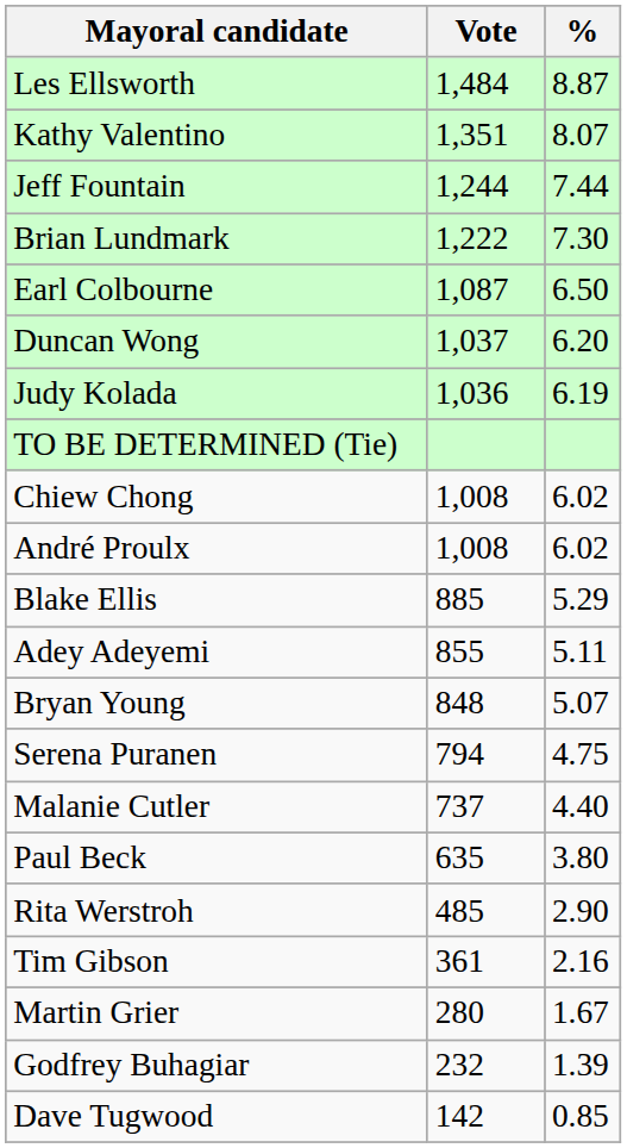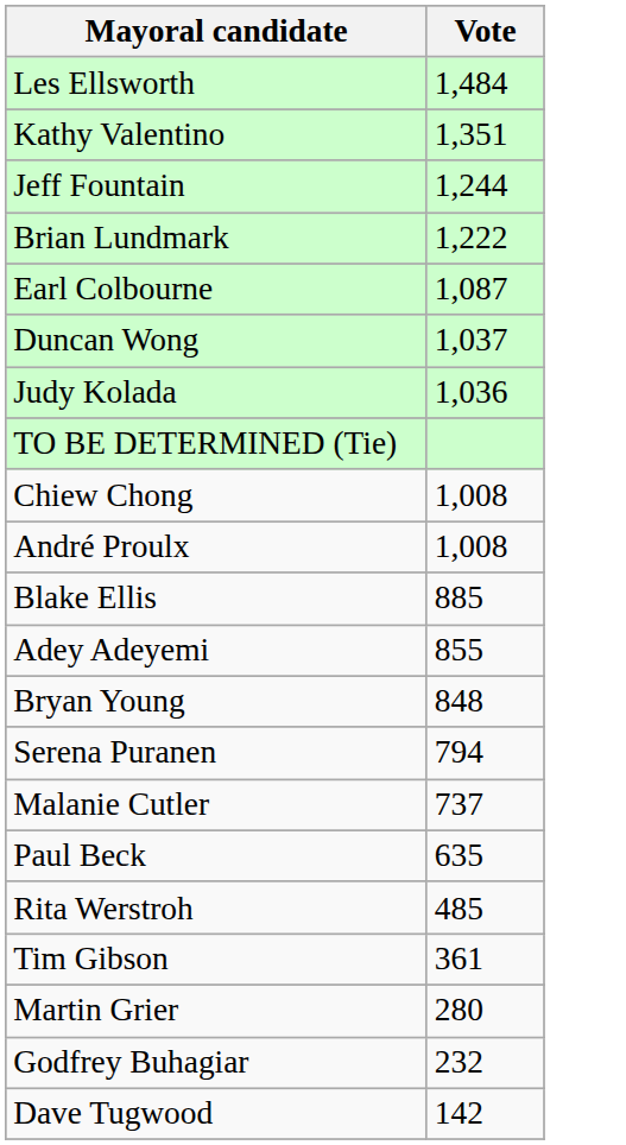 <table class="wikitable sortable">
 <tr>
 <th width="200px">Mayoral candidate</th>
 <th width="50px">Vote</th>
-<th width="30px">%</th>
 </tr>
 <tr style="text-align:left; background:#cfc;">
 <td>Les Ellsworth</td>
 <td>1,484</td>
-<td>8.87</td>
 </tr>
 <tr style="text-align:left; background:#cfc;">
 <td>Kathy Valentino</td>
 <td>1,351</td>
-<td>8.07</td>
 </tr>
 <tr style="text-align:left; background:#cfc;">
 <td>Jeff Fountain</td>
 <td>1,244</td>
-<td>7.44</td>
 </tr>
 <tr style="text-align:left; background:#cfc;">
 <td>Brian Lundmark</td>
 <td>1,222</td>
-<td>7.30</td>
 </tr>
 <tr style="text-align:left; background:#cfc;">
 <td>Earl Colbourne</td>
 <td>1,087</td>
-<td>6.50</td>
 </tr>
 <tr style="text-align:left; background:#cfc;">
 <td>Duncan Wong</td>
 <td>1,037</td>
-<td>6.20</td>
 </tr>
 <tr style="text-align:left; background:#cfc;">
 <td>Judy Kolada</td>
 <td>1,036</td>
-<td>6.19</td>
 </tr>
 <tr style="text-align:left; background:#cfc;">
 <td>TO BE DETERMINED (Tie)</td>
-<td></td>
 <td></td>
 </tr>
 <tr>
 <td>Chiew Chong</td>
 <td>1,008</td>
-<td>6.02</td>
 </tr>
 <tr>
 <td>André Proulx</td>
 <td>1,008</td>
-<td>6.02</td>
 </tr>
 <tr>
 <td>Blake Ellis</td>
 <td>885</td>
-<td>5.29</td>
 </tr>
 <tr>
 <td>Adey Adeyemi</td>
 <td>855</td>
-<td>5.11</td>
 </tr>
 <tr>
 <td>Bryan Young</td>
 <td>848</td>
-<td>5.07</td>
 </tr>
 <tr>
 <td>Serena Puranen</td>
 <td>794</td>
-<td>4.75</td>
 </tr>
 <tr>
 <td>Malanie Cutler</td>
 <td>737</td>
-<td>4.40</td>
 </tr>
 <tr>
 <td>Paul Beck</td>
 <td>635</td>
-<td>3.80</td>
 </tr>
 <tr>
 <td>Rita Werstroh</td>
 <td>485</td>
-<td>2.90</td>
 </tr>
 <tr>
 <td>Tim Gibson</td>
 <td>361</td>
-<td>2.16</td>
 </tr>
 <tr>
 <td>Martin Grier</td>
 <td>280</td>
-<td>1.67</td>
 </tr>
 <tr>
 <td>Godfrey Buhagiar</td>
 <td>232</td>
-<td>1.39</td>
 </tr>
 <tr>
 <td>Dave Tugwood</td>
 <td>142</td>
-<td>0.85</td>
 </tr>
 </table>
